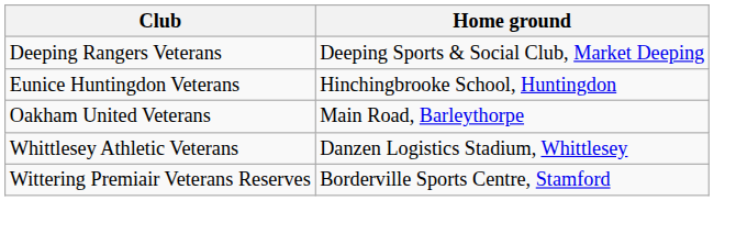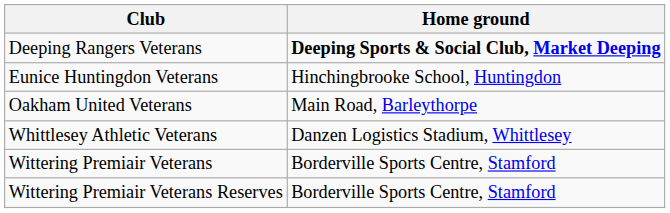 <table class="wikitable" border="1">
 <tr>
 <th>Club</th>
 <th>Home ground</th>
 </tr>
 <tr>
 <td>Deeping Rangers Veterans</td>
-<td>Deeping Sports & Social Club, <a href='#'>Market Deeping</a></td>
+<td><strong>Deeping Sports & Social Club, <a href='#'>Market Deeping</a></strong></td>
 </tr>
 <tr>
 <td>Eunice Huntingdon Veterans</td>
 <td>Hinchingbrooke School, <a href='#'>Huntingdon</a></td>
 </tr>
 <tr>
 <td>Oakham United Veterans</td>
 <td>Main Road, <a href='#'>Barleythorpe</a></td>
 </tr>
 <tr>
 <td>Whittlesey Athletic Veterans</td>
 <td>Danzen Logistics Stadium, <a href='#'>Whittlesey</a></td>
 </tr>
 <tr>
+<td>Wittering Premiair Veterans</td>
+<td>Borderville Sports Centre, <a href='#'>Stamford</a></td>
+</tr>
+<tr>
 <td>Wittering Premiair Veterans Reserves</td>
 <td>Borderville Sports Centre, <a href='#'>Stamford</a></td>
 </tr>
 </table>
